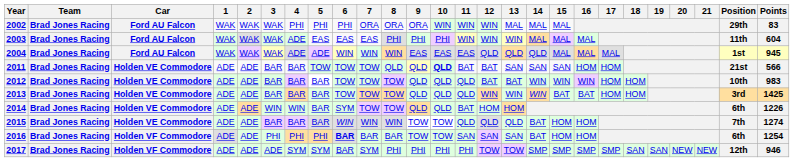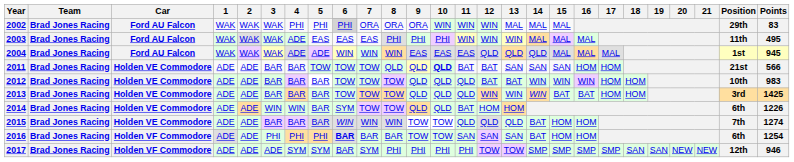 <table class="wikitable" style="text-align:center; font-size:90%">
 <tr>
 <th>Year</th>
 <th>Team</th>
 <th>Car</th>
 <th>1</th>
 <th>2</th>
 <th>3</th>
 <th>4</th>
 <th>5</th>
 <th>6</th>
 <th>7</th>
 <th>8</th>
 <th>9</th>
 <th>10</th>
 <th>11</th>
 <th>12</th>
 <th>13</th>
 <th>14</th>
 <th>15</th>
 <th>16</th>
 <th>17</th>
 <th>18</th>
 <th>19</th>
 <th>20</th>
 <th>21</th>
 <th>Position</th>
 <th>Points</th>
 </tr>
 <tr>
 <th><a href='#'>2002</a></th>
 <th><a href='#'>Brad Jones Racing</a></th>
 <th><a href='#'>Ford AU Falcon</a></th>
 <td><a href='#'>WAK</a></td>
 <td><a href='#'>WAK</a></td>
 <td><a href='#'>WAK</a></td>
 <td><a href='#'>PHI</a></td>
 <td><a href='#'>PHI</a></td>
-<td><a href='#'>PHI</a></td>
+<td style="background: lightgrey;"><a href='#'>PHI</a></td>
 <td><a href='#'>ORA</a></td>
 <td><a href='#'>ORA</a></td>
 <td><a href='#'>ORA</a></td>
 <td style="background: #dfffdf"><a href='#'>WIN</a><br></td>
 <td style="background: #dfffdf"><a href='#'>WIN</a><br></td>
 <td style="background: #dfffdf"><a href='#'>WIN</a><br></td>
 <td><a href='#'>MAL</a></td>
 <td><a href='#'>MAL</a></td>
 <td><a href='#'>MAL</a></td>
 <th colspan=6></th>
 <th>29th</th>
 <th>83</th>
 </tr>
 <tr>
 <th><a href='#'>2003</a></th>
 <th><a href='#'>Brad Jones Racing</a></th>
 <th><a href='#'>Ford AU Falcon</a></th>
 <td style=background:#dfffdf><a href='#'>WAK</a><br></td>
 <td style=background:#dfdfdf><a href='#'>WAK</a><br></td>
 <td style=background:#dfffdf><a href='#'>WAK</a><br></td>
 <td style=background:#dfffdf><a href='#'>ADE</a><br></td>
 <td><a href='#'>EAS</a><br></td>
 <td><a href='#'>EAS</a><br></td>
 <td><a href='#'>EAS</a><br></td>
 <td style=background:#dfdfdf><a href='#'>PHI</a><br></td>
 <td style=background:#dfffdf><a href='#'>PHI</a><br></td>
 <td style=background:#efcfff><a href='#'>PHI</a><br></td>
 <td style=background:#ffffbf><a href='#'>WIN</a><br></td>
 <td style=background:#dfffdf><a href='#'>WIN</a><br></td>
 <td style=background:#ffffbf><a href='#'>WIN</a><br></td>
 <td style=background:#ffdf9f><a href='#'>MAL</a><br></td>
 <td style=background:#efcfff><a href='#'>MAL</a><br></td>
 <td style=background:#dfffdf><a href='#'>MAL</a><br></td>
 <th colspan=5></th>
 <th>11th</th>
-<th>604</th>
+<th>495</th>
 </tr>
 <tr>
 <th><a href='#'>2004</a></th>
 <th><a href='#'>Brad Jones Racing</a></th>
 <th><a href='#'>Ford AU Falcon</a></th>
 <td style=background:#dfffdf><a href='#'>WAK</a><br></td>
 <td style=background:#efcfff><a href='#'>WAK</a><br></td>
 <td style=background:#ffffbf><a href='#'>WAK</a><br></td>
 <td style=background:#dfdfdf><a href='#'>ADE</a><br></td>
 <td style=background:#efcfff><a href='#'>ADE</a><br></td>
 <td style=background:#ffffbf><a href='#'>WIN</a><br></td>
 <td style=background:#dfffdf><a href='#'>WIN</a><br></td>
 <td style=background:#ffdf9f><a href='#'>WIN</a><br></td>
 <td style=background:#dfdfdf><a href='#'>EAS</a><br></td>
 <td style=background:#dfdfdf><a href='#'>EAS</a><br></td>
 <td style=background:#dfdfdf><a href='#'>EAS</a><br></td>
 <td style=background:#dfdfdf><a href='#'>QLD</a><br></td>
 <td style=background:#ffdf9f><a href='#'>QLD</a><br></td>
 <td style=background:#dfdfdf><a href='#'>QLD</a><br></td>
 <td style=background:#dfdfdf><a href='#'>MAL</a><br></td>
 <td style=background:#ffdf9f><a href='#'>MAL</a><br></td>
 <td style=background:#dfdfdf><a href='#'>MAL</a><br></td>
 <th colspan=4></th>
 <td style=background:#ffffbf><strong>1st</strong></td>
 <td style=background:#ffffbf><strong>945</strong></td>
 </tr>
 <tr>
 <th><a href='#'>2011</a></th>
 <th><a href='#'>Brad Jones Racing</a></th>
 <th><a href='#'>Holden VE Commodore</a></th>
 <td><a href='#'>ADE</a></td>
 <td><a href='#'>ADE</a></td>
 <td><a href='#'>BAR</a></td>
 <td><a href='#'>BAR</a></td>
 <td style=background:#dfffdf><a href='#'>TOW</a><br></td>
 <td style=background:#dfffdf><a href='#'>TOW</a><br></td>
 <td style=background:#dfffdf><a href='#'>TOW</a><br></td>
 <td style=background:#dfffdf><a href='#'>QLD</a><br></td>
 <td style=background:#ffffbf><a href='#'>QLD</a><br></td>
 <td style=background:#dfffdf><strong><a href='#'>QLD</a><br></strong></td>
 <td><a href='#'>BAT</a></td>
 <td><a href='#'>BAT</a></td>
 <td><a href='#'>SAN</a></td>
 <td><a href='#'>SAN</a></td>
 <td><a href='#'>SAN</a></td>
 <td style=background:#dfffdf><a href='#'>HOM</a><br></td>
 <td style=background:#dfffdf><a href='#'>HOM</a><br></td>
 <th colspan=4></th>
 <th>21st</th>
 <th>566</th>
 </tr>
 <tr>
 <th><a href='#'>2012</a></th>
 <th><a href='#'>Brad Jones Racing</a></th>
 <th><a href='#'>Holden VE Commodore</a></th>
 <td style=background:#dfffdf><a href='#'>ADE</a><br></td>
 <td style=background:#dfffdf><a href='#'>ADE</a><br></td>
 <td style=background:#dfffdf><a href='#'>BAR</a><br></td>
 <td style=background:#efcfff><a href='#'>BAR</a><br></td>
 <td style=background:#ffffff><a href='#'>BAR</a><br></td>
 <td style=background:#dfffdf><a href='#'>TOW</a><br></td>
 <td style=background:#dfffdf><a href='#'>TOW</a><br></td>
 <td style=background:#efcfff><a href='#'>TOW</a><br></td>
 <td style=background:#dfffdf><a href='#'>QLD</a><br></td>
 <td style=background:#dfffdf><a href='#'>QLD</a><br></td>
 <td style=background:#dfffdf><a href='#'>QLD</a><br></td>
 <td style=background:#dfffdf><a href='#'>BAT</a><br></td>
 <td style=background:#dfffdf><a href='#'>BAT</a><br></td>
 <td style=background:#dfffdf><a href='#'>WIN</a><br></td>
 <td style=background:#dfffdf><a href='#'>WIN</a><br></td>
 <td style=background:#efcfff><a href='#'>WIN</a><br></td>
 <td style=background:#dfffdf><a href='#'>HOM</a><br></td>
 <td style=background:#dfffdf><a href='#'>HOM</a><br></td>
 <th colspan=3></th>
 <th>10th</th>
 <th>983</th>
 </tr>
 <tr>
 <th><a href='#'>2013</a></th>
 <th><a href='#'>Brad Jones Racing</a></th>
 <th><a href='#'>Holden VE Commodore</a></th>
 <td style=background:#dfffdf><a href='#'>ADE</a><br></td>
 <td style=background:#dfffdf><a href='#'>ADE</a><br></td>
 <td style=background:#dfffdf><a href='#'>BAR</a><br></td>
 <td style=background:#ffdf9f><a href='#'>BAR</a><br></td>
 <td style=background:#dfffdf><a href='#'>BAR</a><br></td>
 <td style=background:#dfffdf><a href='#'>TOW</a><br></td>
 <td style=background:#ffdf9f><a href='#'>TOW</a><br></td>
 <td style=background:#ffdf9f><a href='#'>TOW</a><br></td>
 <td style=background:#dfffdf><a href='#'>QLD</a><br></td>
 <td style=background:#dfffdf><a href='#'>QLD</a><br></td>
 <td style=background:#dfffdf><a href='#'>QLD</a><br></td>
 <td style=background:#ffdf9f><a href='#'>WIN</a><br></td>
 <td style=background:#dfffdf><a href='#'>WIN</a><br></td>
 <td style=background:#ffdf9f><em><a href='#'>WIN</a><br></em></td>
 <td style=background:#dfffdf><a href='#'>BAT</a><br></td>
 <td style=background:#dfffdf><a href='#'>BAT</a><br></td>
 <td style=background:#dfffdf><a href='#'>HOM</a><br></td>
 <td style=background:#dfffdf><a href='#'>HOM</a><br></td>
 <th colspan=3></th>
 <td style=background:#ffdf9f><strong>3rd</strong></td>
 <td style=background:#ffdf9f><strong>1425</strong></td>
 </tr>
 <tr>
 <th><a href='#'>2014</a></th>
 <th><a href='#'>Brad Jones Racing</a></th>
 <th><a href='#'>Holden VE Commodore</a></th>
 <td style=background:#dfffdf><a href='#'>ADE</a><br></td>
 <td style=background:#ffdf9f><a href='#'>ADE</a><br></td>
 <td style=background:#dfffdf><a href='#'>WIN</a><br></td>
 <td style=background:#dfffdf><a href='#'>WIN</a><br></td>
 <td style=background:#dfffdf><a href='#'>BAR</a><br></td>
 <td style=background:#dfffdf><a href='#'>SYM</a><br></td>
 <td style=background:#efcfff><a href='#'>TOW</a><br></td>
 <td style=background:#efcfff><a href='#'>TOW</a><br></td>
 <td style=background:#ffdf9f><a href='#'>QLD</a><br></td>
 <td style=background:#dfffdf><a href='#'>QLD</a><br></td>
 <td style=background:#dfffdf><a href='#'>BAT</a><br></td>
 <td style=background:#dfffdf><a href='#'>HOM</a><br></td>
 <td style=background:#ffdf9f><a href='#'>HOM</a><br></td>
 <th colspan=8></th>
 <th>6th</th>
 <th>1226</th>
 </tr>
 <tr>
 <th><a href='#'>2015</a></th>
 <th><a href='#'>Brad Jones Racing</a></th>
 <th><a href='#'>Holden VE Commodore</a></th>
 <td style=background:#dfffdf><a href='#'>ADE</a><br></td>
 <td style=background:#dfffdf><a href='#'>ADE</a><br></td>
 <td style=background:#efcfff><a href='#'>BAR</a><br></td>
 <td style=background:#efcfff><a href='#'>BAR</a><br></td>
 <td style=background:#dfdfdf><a href='#'>BAR</a><br></td>
 <td style=background:#dfdfdf><em><a href='#'>WIN</a><br></em></td>
 <td style=background:#dfdfdf><a href='#'>WIN</a><br></td>
 <td style=background:#dfdfdf><a href='#'>WIN</a><br></td>
 <td style=background:#ffffff><a href='#'>TOW</a><br></td>
 <td style=background:#ffffff><a href='#'>TOW</a><br></td>
 <td style=background:#dfffdf><a href='#'>QLD</a><br></td>
 <td style=background:#dfdfdf><a href='#'>QLD</a><br></td>
 <td style=background:#dfffdf><a href='#'>QLD</a><br></td>
 <td style=background:#dfffdf><a href='#'>BAT</a><br></td>
 <td style=background:#dfffdf><a href='#'>HOM</a><br></td>
 <td style=background:#dfffdf><a href='#'>HOM</a><br></td>
 <th colspan=5></th>
 <th>7th</th>
 <th>1274</th>
 </tr>
 <tr>
 <th><a href='#'>2016</a></th>
 <th><a href='#'>Brad Jones Racing</a></th>
 <th><a href='#'>Holden VF Commodore</a></th>
 <td style=background:#dfdfdf><a href='#'>ADE</a><br></td>
 <td style=background:#dfffdf><a href='#'>ADE</a><br></td>
 <td style=background:#dfffdf><a href='#'>PHI</a><br></td>
 <td style=background:#ffdf9f><a href='#'>PHI</a><br></td>
 <td style=background:#ffdf9f><a href='#'>PHI</a><br></td>
 <td style=background:#dfdfdf><strong><a href='#'>BAR</a><br></strong></td>
 <td style=background:#dfffdf><a href='#'>BAR</a><br></td>
 <td style=background:#dfffdf><a href='#'>BAR</a><br></td>
 <td style=background:#dfffdf><a href='#'>TOW</a><br></td>
 <td style=background:#dfffdf><a href='#'>TOW</a><br></td>
 <td style=background:#dfffdf><a href='#'>SAN</a><br></td>
 <td style=background:#efcfff><a href='#'>SAN</a><br></td>
 <td style=background:#dfffdf><a href='#'>SAN</a><br></td>
 <td style=background:#dfffdf><a href='#'>BAT</a><br></td>
 <td style=background:#dfffdf><a href='#'>HOM</a><br></td>
 <td style=background:#dfffdf><a href='#'>HOM</a><br></td>
 <th colspan=5></th>
 <th>6th</th>
 <th>1254</th>
 </tr>
 <tr>
 <th><a href='#'>2017</a></th>
 <th><a href='#'>Brad Jones Racing</a></th>
 <th><a href='#'>Holden VF Commodore</a></th>
 <td style=background:#dfffdf><a href='#'>ADE</a><br></td>
 <td style=background:#dfffdf><a href='#'>ADE</a><br></td>
 <td style=background:#dfffdf><a href='#'>ADE</a><br></td>
 <td style=background:#dfffdf><a href='#'>SYM</a><br></td>
 <td style=background:#dfffdf><a href='#'>SYM</a><br></td>
 <td style=background:#dfffdf><a href='#'>BAR</a><br></td>
 <td style=background:#dfffdf><a href='#'>SYM</a><br></td>
 <td style=background:#dfffdf><a href='#'>PHI</a><br></td>
 <td style=background:#dfffdf><a href='#'>PHI</a><br></td>
 <td style=background:#dfffdf><a href='#'>PHI</a><br></td>
 <td style=background:#dfffdf><a href='#'>PHI</a><br></td>
 <td style=background:#efcfff><a href='#'>TOW</a><br></td>
 <td style=background:#efcfff><a href='#'>TOW</a><br></td>
 <td style=background:#dfffdf><a href='#'>SMP</a><br></td>
 <td style=background:#dfffdf><a href='#'>SMP</a><br></td>
 <td style=background:#dfffdf><a href='#'>SMP</a><br></td>
 <td style=background:#dfffdf><a href='#'>SMP</a><br></td>
 <td style=background:#dfffdf><a href='#'>SAN</a><br></td>
 <td style=background:#dfffdf><a href='#'>SAN</a><br></td>
 <td style=background:#dfffdf><a href='#'>NEW</a><br></td>
 <td style=background:#dfffdf><a href='#'>NEW</a><br></td>
 <th>12th</th>
 <th>946</th>
 </tr>
 </table>
